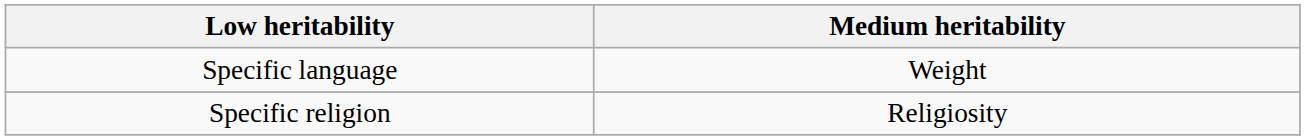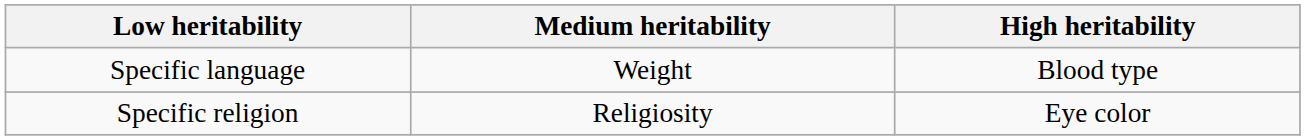 <table class="wikitable" style="margin:1em auto; width:60%;">
 <tr>
 <th>Low heritability</th>
 <th>Medium heritability</th>
+<th>High heritability</th>
 </tr>
 <tr>
 <td align=center>Specific language</td>
 <td align=center>Weight</td>
+<td align=center>Blood type</td>
 </tr>
 <tr>
 <td align=center>Specific religion</td>
 <td align=center>Religiosity</td>
+<td align=center>Eye color</td>
 </tr>
 </table>
